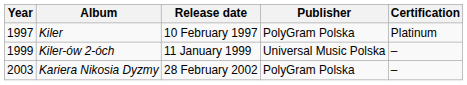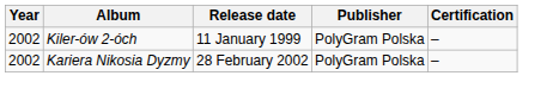 <table class="wikitable">
 <tr>
 <th>Year</th>
 <th>Album</th>
 <th>Release date</th>
 <th>Publisher</th>
 <th>Certification</th>
 </tr>
 <tr>
-<td>1997</td>
-<td><em>Kiler</em></td>
-<td>10 February 1997</td>
-<td>PolyGram Polska</td>
-<td>Platinum</td>
-</tr>
-<tr>
-<td>1999</td>
+<td>2002</td>
 <td><em>Kiler-ów 2-óch</em></td>
 <td>11 January 1999</td>
-<td>Universal Music Polska</td>
+<td>PolyGram Polska</td>
 <td>–</td>
 </tr>
 <tr>
-<td>2003</td>
+<td>2002</td>
 <td><em>Kariera Nikosia Dyzmy</em></td>
 <td>28 February 2002</td>
 <td>PolyGram Polska</td>
 <td>–</td>
 </tr>
 </table>
